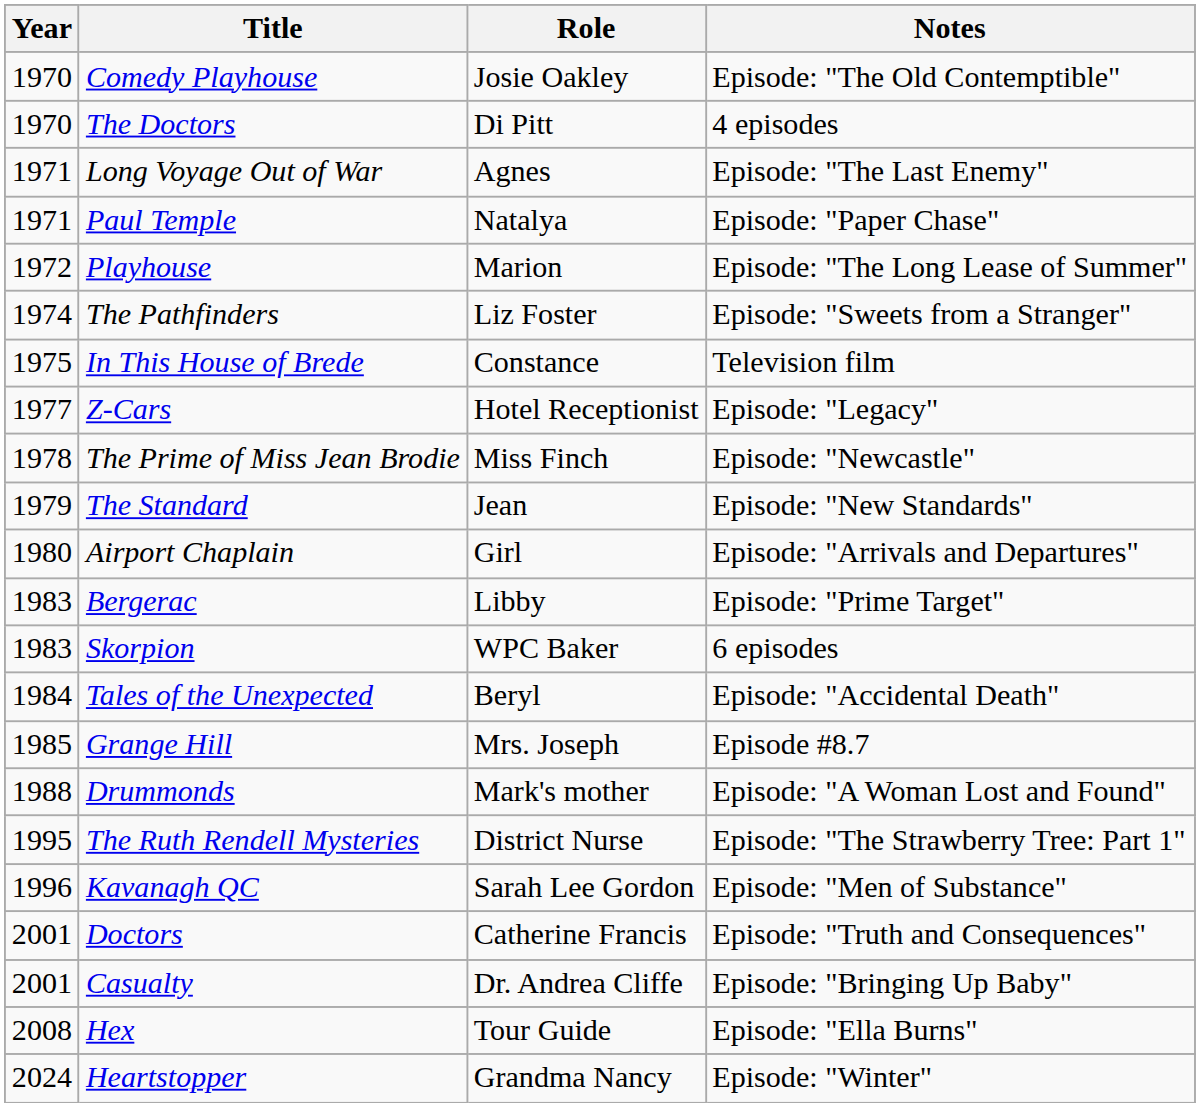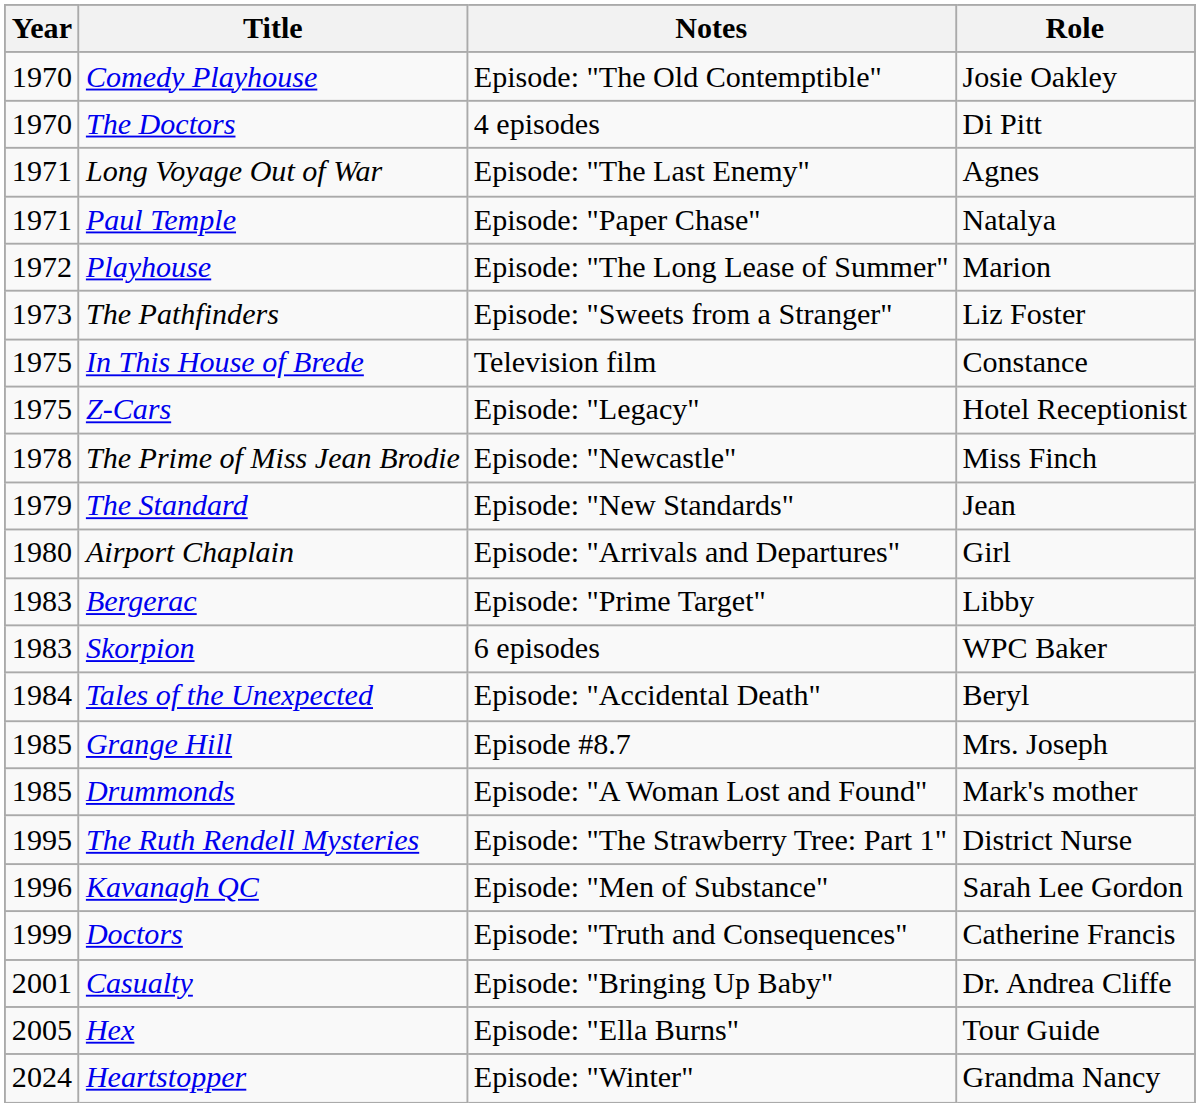 <table class="wikitable sortable">
 <tr>
 <th>Year</th>
 <th>Title</th>
+<th>Notes</th>
 <th>Role</th>
-<th>Notes</th>
 </tr>
 <tr>
 <td>1970</td>
 <td><em><a href='#'>Comedy Playhouse</a></em></td>
+<td>Episode: "The Old Contemptible"</td>
 <td>Josie Oakley</td>
-<td>Episode: "The Old Contemptible"</td>
 </tr>
 <tr>
 <td>1970</td>
 <td><a href='#'><em>The Doctors</em></a></td>
+<td>4 episodes</td>
 <td>Di Pitt</td>
-<td>4 episodes</td>
 </tr>
 <tr>
 <td>1971</td>
 <td><em>Long Voyage Out of War</em></td>
+<td>Episode: "The Last Enemy"</td>
 <td>Agnes</td>
-<td>Episode: "The Last Enemy"</td>
 </tr>
 <tr>
 <td>1971</td>
 <td><a href='#'><em>Paul Temple</em></a></td>
+<td>Episode: "Paper Chase"</td>
 <td>Natalya</td>
-<td>Episode: "Paper Chase"</td>
 </tr>
 <tr>
 <td>1972</td>
 <td><a href='#'><em>Playhouse</em></a></td>
+<td>Episode: "The Long Lease of Summer"</td>
 <td>Marion</td>
-<td>Episode: "The Long Lease of Summer"</td>
 </tr>
 <tr>
-<td>1974</td>
+<td>1973</td>
 <td><em>The Pathfinders</em></td>
+<td>Episode: "Sweets from a Stranger"</td>
 <td>Liz Foster</td>
-<td>Episode: "Sweets from a Stranger"</td>
 </tr>
 <tr>
 <td>1975</td>
 <td><em><a href='#'>In This House of Brede</a></em></td>
+<td>Television film</td>
 <td>Constance</td>
-<td>Television film</td>
 </tr>
 <tr>
-<td>1977</td>
+<td>1975</td>
 <td><em><a href='#'>Z-Cars</a></em></td>
+<td>Episode: "Legacy"</td>
 <td>Hotel Receptionist</td>
-<td>Episode: "Legacy"</td>
 </tr>
 <tr>
 <td>1978</td>
 <td><em>The Prime of Miss Jean Brodie</em></td>
+<td>Episode: "Newcastle"</td>
 <td>Miss Finch</td>
-<td>Episode: "Newcastle"</td>
 </tr>
 <tr>
 <td>1979</td>
 <td><a href='#'><em>The Standard</em></a></td>
+<td>Episode: "New Standards"</td>
 <td>Jean</td>
-<td>Episode: "New Standards"</td>
 </tr>
 <tr>
 <td>1980</td>
 <td><em>Airport Chaplain</em></td>
+<td>Episode: "Arrivals and Departures"</td>
 <td>Girl</td>
-<td>Episode: "Arrivals and Departures"</td>
 </tr>
 <tr>
 <td>1983</td>
 <td><a href='#'><em>Bergerac</em></a></td>
+<td>Episode: "Prime Target"</td>
 <td>Libby</td>
-<td>Episode: "Prime Target"</td>
 </tr>
 <tr>
 <td>1983</td>
 <td><a href='#'><em>Skorpion</em></a></td>
+<td>6 episodes</td>
 <td>WPC Baker</td>
-<td>6 episodes</td>
 </tr>
 <tr>
 <td>1984</td>
 <td><a href='#'><em>Tales of the Unexpected</em></a></td>
+<td>Episode: "Accidental Death"</td>
 <td>Beryl</td>
-<td>Episode: "Accidental Death"</td>
 </tr>
 <tr>
 <td>1985</td>
 <td><em><a href='#'>Grange Hill</a></em></td>
+<td>Episode #8.7</td>
 <td>Mrs. Joseph</td>
-<td>Episode #8.7</td>
 </tr>
 <tr>
-<td>1988</td>
+<td>1985</td>
 <td><a href='#'><em>Drummonds</em></a></td>
+<td>Episode: "A Woman Lost and Found"</td>
 <td>Mark's mother</td>
-<td>Episode: "A Woman Lost and Found"</td>
 </tr>
 <tr>
 <td>1995</td>
 <td><em><a href='#'>The Ruth Rendell Mysteries</a></em></td>
+<td>Episode: "The Strawberry Tree: Part 1"</td>
 <td>District Nurse</td>
-<td>Episode: "The Strawberry Tree: Part 1"</td>
 </tr>
 <tr>
 <td>1996</td>
 <td><em><a href='#'>Kavanagh QC</a></em></td>
+<td>Episode: "Men of Substance"</td>
 <td>Sarah Lee Gordon</td>
-<td>Episode: "Men of Substance"</td>
 </tr>
 <tr>
-<td>2001</td>
+<td>1999</td>
 <td><a href='#'><em>Doctors</em></a></td>
+<td>Episode: "Truth and Consequences"</td>
 <td>Catherine Francis</td>
-<td>Episode: "Truth and Consequences"</td>
 </tr>
 <tr>
 <td>2001</td>
 <td><a href='#'><em>Casualty</em></a></td>
+<td>Episode: "Bringing Up Baby"</td>
 <td>Dr. Andrea Cliffe</td>
-<td>Episode: "Bringing Up Baby"</td>
 </tr>
 <tr>
-<td>2008</td>
+<td>2005</td>
 <td><a href='#'><em>Hex</em></a></td>
+<td>Episode: "Ella Burns"</td>
 <td>Tour Guide</td>
-<td>Episode: "Ella Burns"</td>
 </tr>
 <tr>
 <td>2024</td>
 <td><em><a href='#'>Heartstopper</a></em></td>
+<td>Episode: "Winter"</td>
 <td>Grandma Nancy</td>
-<td>Episode: "Winter"</td>
 </tr>
 </table>
